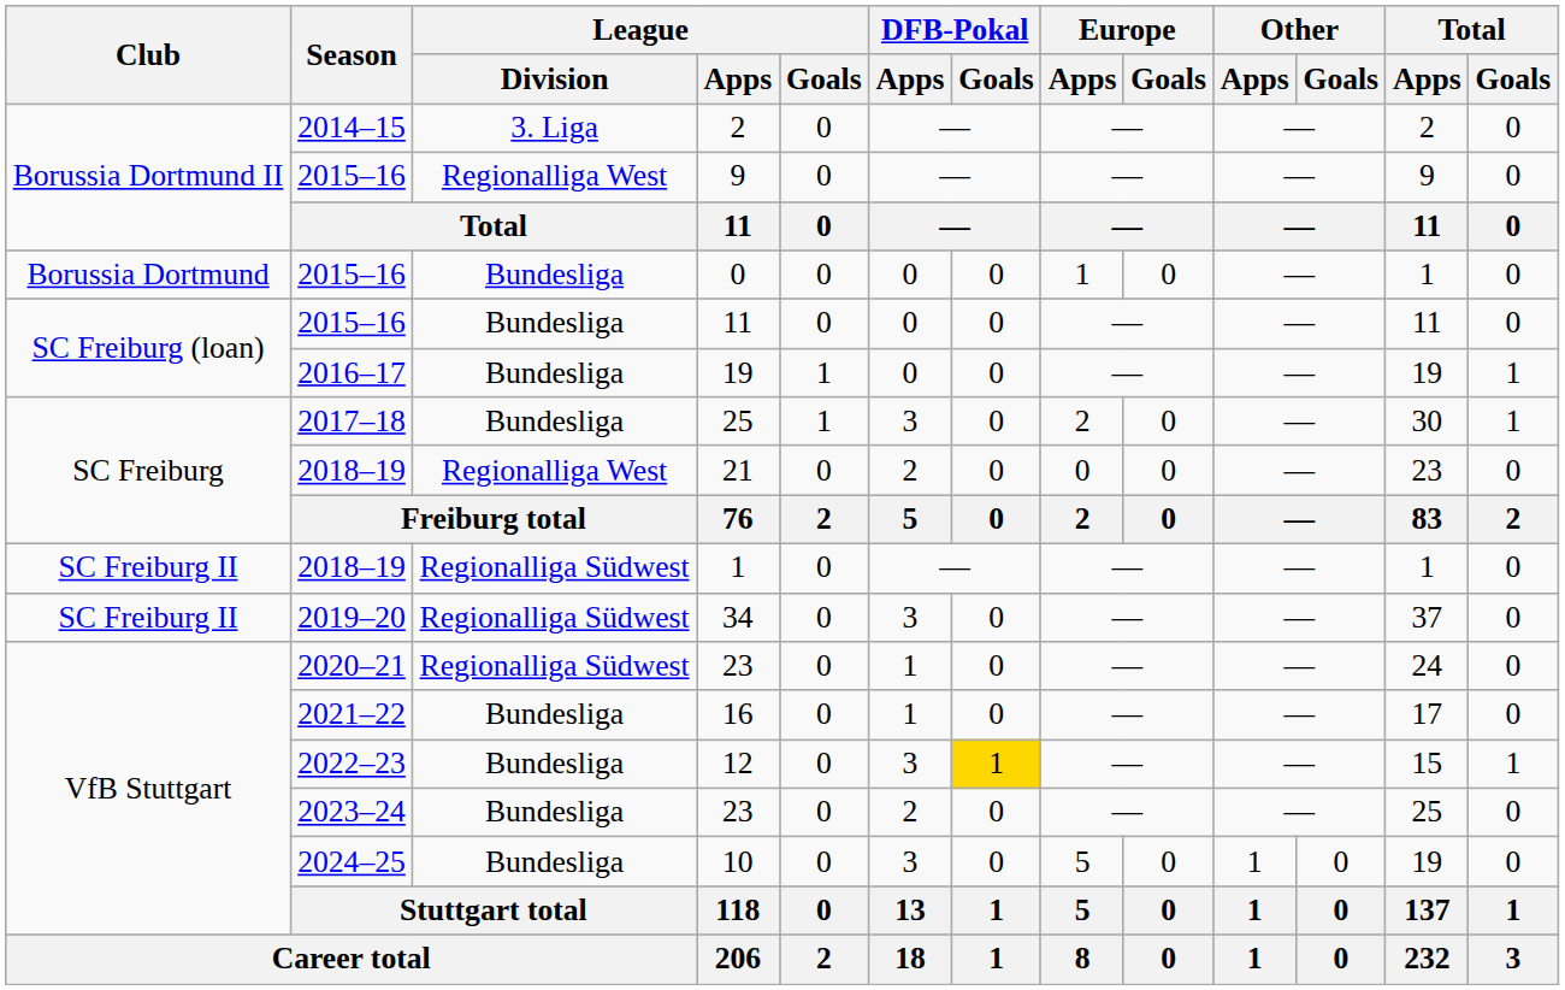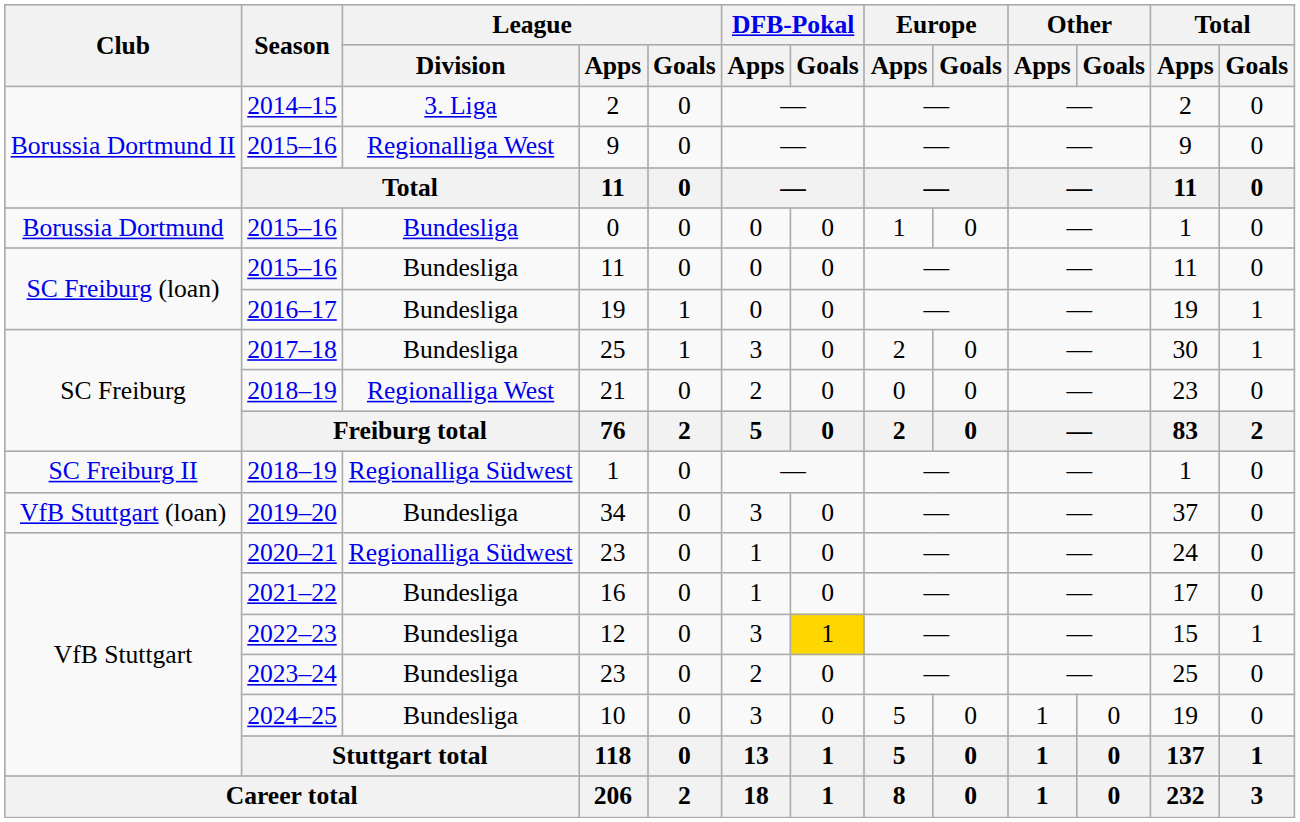 <table class="wikitable" style="text-align:center">
 <tr>
 <th rowspan="2">Club</th>
 <th rowspan="2">Season</th>
 <th colspan="3">League</th>
 <th colspan="2"><a href='#'>DFB-Pokal</a></th>
 <th colspan="2">Europe</th>
 <th colspan="2">Other</th>
 <th colspan="2">Total</th>
 </tr>
 <tr>
 <th>Division</th>
 <th>Apps</th>
 <th>Goals</th>
 <th>Apps</th>
 <th>Goals</th>
 <th>Apps</th>
 <th>Goals</th>
 <th>Apps</th>
 <th>Goals</th>
 <th>Apps</th>
 <th>Goals</th>
 </tr>
 <tr>
 <td rowspan="3"><a href='#'>Borussia Dortmund II</a></td>
 <td><a href='#'>2014–15</a></td>
 <td><a href='#'>3. Liga</a></td>
 <td>2</td>
 <td>0</td>
 <td colspan="2">—</td>
 <td colspan="2">—</td>
 <td colspan="2">—</td>
 <td>2</td>
 <td>0</td>
 </tr>
 <tr>
 <td><a href='#'>2015–16</a></td>
 <td><a href='#'>Regionalliga West</a></td>
 <td>9</td>
 <td>0</td>
 <td colspan="2">—</td>
 <td colspan="2">—</td>
 <td colspan="2">—</td>
 <td>9</td>
 <td>0</td>
 </tr>
 <tr>
 <th colspan="2">Total</th>
 <th>11</th>
 <th>0</th>
 <th colspan="2">—</th>
 <th colspan="2">—</th>
 <th colspan="2">—</th>
 <th>11</th>
 <th>0</th>
 </tr>
 <tr>
 <td><a href='#'>Borussia Dortmund</a></td>
 <td><a href='#'>2015–16</a></td>
 <td><a href='#'>Bundesliga</a></td>
 <td>0</td>
 <td>0</td>
 <td>0</td>
 <td>0</td>
 <td>1</td>
 <td>0</td>
 <td colspan="2">—</td>
 <td>1</td>
 <td>0</td>
 </tr>
 <tr>
 <td rowspan="2"><a href='#'>SC Freiburg</a> (loan)</td>
 <td><a href='#'>2015–16</a></td>
 <td>Bundesliga</td>
 <td>11</td>
 <td>0</td>
 <td>0</td>
 <td>0</td>
 <td colspan="2">—</td>
 <td colspan="2">—</td>
 <td>11</td>
 <td>0</td>
 </tr>
 <tr>
 <td><a href='#'>2016–17</a></td>
 <td>Bundesliga</td>
 <td>19</td>
 <td>1</td>
 <td>0</td>
 <td>0</td>
 <td colspan="2">—</td>
 <td colspan="2">—</td>
 <td>19</td>
 <td>1</td>
 </tr>
 <tr>
 <td rowspan="3">SC Freiburg</td>
 <td><a href='#'>2017–18</a></td>
 <td>Bundesliga</td>
 <td>25</td>
 <td>1</td>
 <td>3</td>
 <td>0</td>
 <td>2</td>
 <td>0</td>
 <td colspan="2">—</td>
 <td>30</td>
 <td>1</td>
 </tr>
 <tr>
 <td><a href='#'>2018–19</a></td>
 <td><a href='#'>Regionalliga West</a></td>
 <td>21</td>
 <td>0</td>
 <td>2</td>
 <td>0</td>
 <td>0</td>
 <td>0</td>
 <td colspan="2">—</td>
 <td>23</td>
 <td>0</td>
 </tr>
 <tr>
 <th colspan="2">Freiburg total</th>
 <th>76</th>
 <th>2</th>
 <th>5</th>
 <th>0</th>
 <th>2</th>
 <th>0</th>
 <th colspan="2">—</th>
 <th>83</th>
 <th>2</th>
 </tr>
 <tr>
 <td><a href='#'>SC Freiburg II</a></td>
 <td><a href='#'>2018–19</a></td>
 <td><a href='#'>Regionalliga Südwest</a></td>
 <td>1</td>
 <td>0</td>
 <td colspan="2">—</td>
 <td colspan="2">—</td>
 <td colspan="2">—</td>
 <td>1</td>
 <td>0</td>
 </tr>
 <tr>
-<td><a href='#'>SC Freiburg II</a></td>
+<td><a href='#'>VfB Stuttgart</a> (loan)</td>
 <td><a href='#'>2019–20</a></td>
-<td><a href='#'>Regionalliga Südwest</a></td>
+<td>Bundesliga</td>
 <td>34</td>
 <td>0</td>
 <td>3</td>
 <td>0</td>
 <td colspan="2">—</td>
 <td colspan="2">—</td>
 <td>37</td>
 <td>0</td>
 </tr>
 <tr>
 <td rowspan="6">VfB Stuttgart</td>
 <td><a href='#'>2020–21</a></td>
 <td><a href='#'>Regionalliga Südwest</a></td>
 <td>23</td>
 <td>0</td>
 <td>1</td>
 <td>0</td>
 <td colspan="2">—</td>
 <td colspan="2">—</td>
 <td>24</td>
 <td>0</td>
 </tr>
 <tr>
 <td><a href='#'>2021–22</a></td>
 <td>Bundesliga</td>
 <td>16</td>
 <td>0</td>
 <td>1</td>
 <td>0</td>
 <td colspan="2">—</td>
 <td colspan="2">—</td>
 <td>17</td>
 <td>0</td>
 </tr>
 <tr>
 <td><a href='#'>2022–23</a></td>
 <td>Bundesliga</td>
 <td>12</td>
 <td>0</td>
 <td>3</td>
 <td style="background: gold;">1</td>
 <td colspan="2">—</td>
 <td colspan="2">—</td>
 <td>15</td>
 <td>1</td>
 </tr>
 <tr>
 <td><a href='#'>2023–24</a></td>
 <td>Bundesliga</td>
 <td>23</td>
 <td>0</td>
 <td>2</td>
 <td>0</td>
 <td colspan="2">—</td>
 <td colspan="2">—</td>
 <td>25</td>
 <td>0</td>
 </tr>
 <tr>
 <td><a href='#'>2024–25</a></td>
 <td>Bundesliga</td>
 <td>10</td>
 <td>0</td>
 <td>3</td>
 <td>0</td>
 <td>5</td>
 <td>0</td>
 <td>1</td>
 <td>0</td>
 <td>19</td>
 <td>0</td>
 </tr>
 <tr>
 <th colspan="2">Stuttgart total</th>
 <th>118</th>
 <th>0</th>
 <th>13</th>
 <th>1</th>
 <th>5</th>
 <th>0</th>
 <th>1</th>
 <th>0</th>
 <th>137</th>
 <th>1</th>
 </tr>
 <tr>
 <th colspan="3">Career total</th>
 <th>206</th>
 <th>2</th>
 <th>18</th>
 <th>1</th>
 <th>8</th>
 <th>0</th>
 <th>1</th>
 <th>0</th>
 <th>232</th>
 <th>3</th>
 </tr>
 </table>
